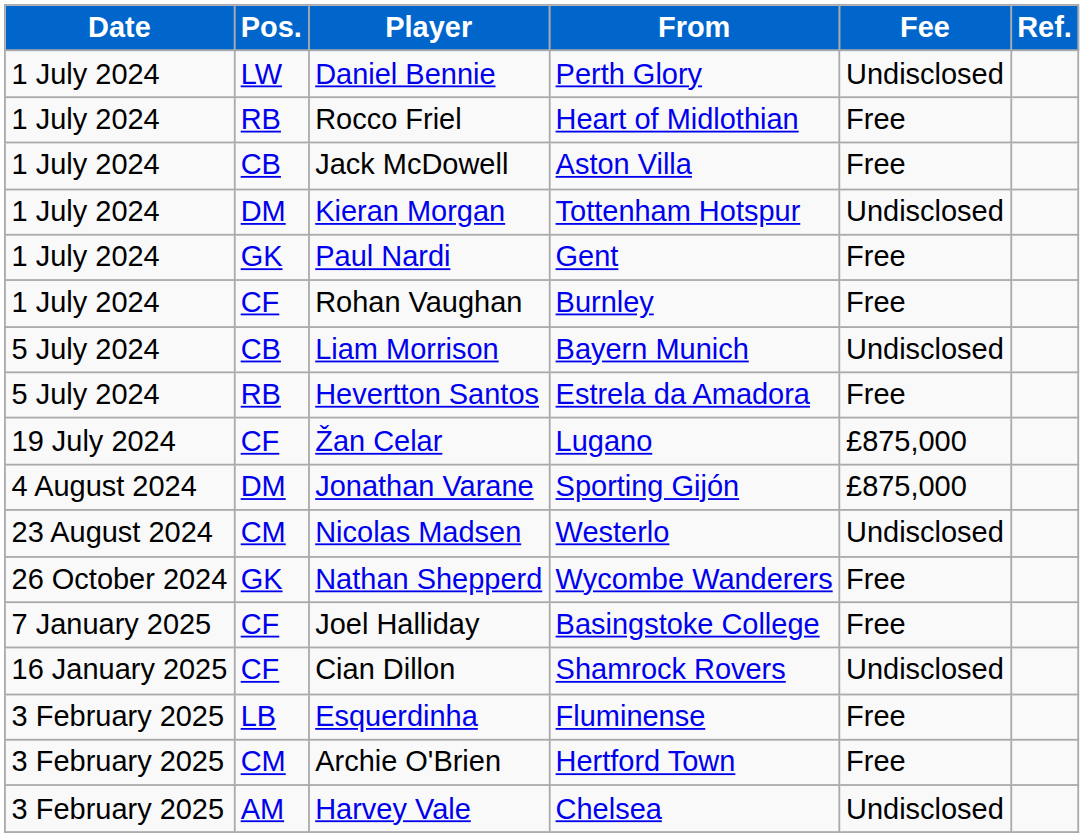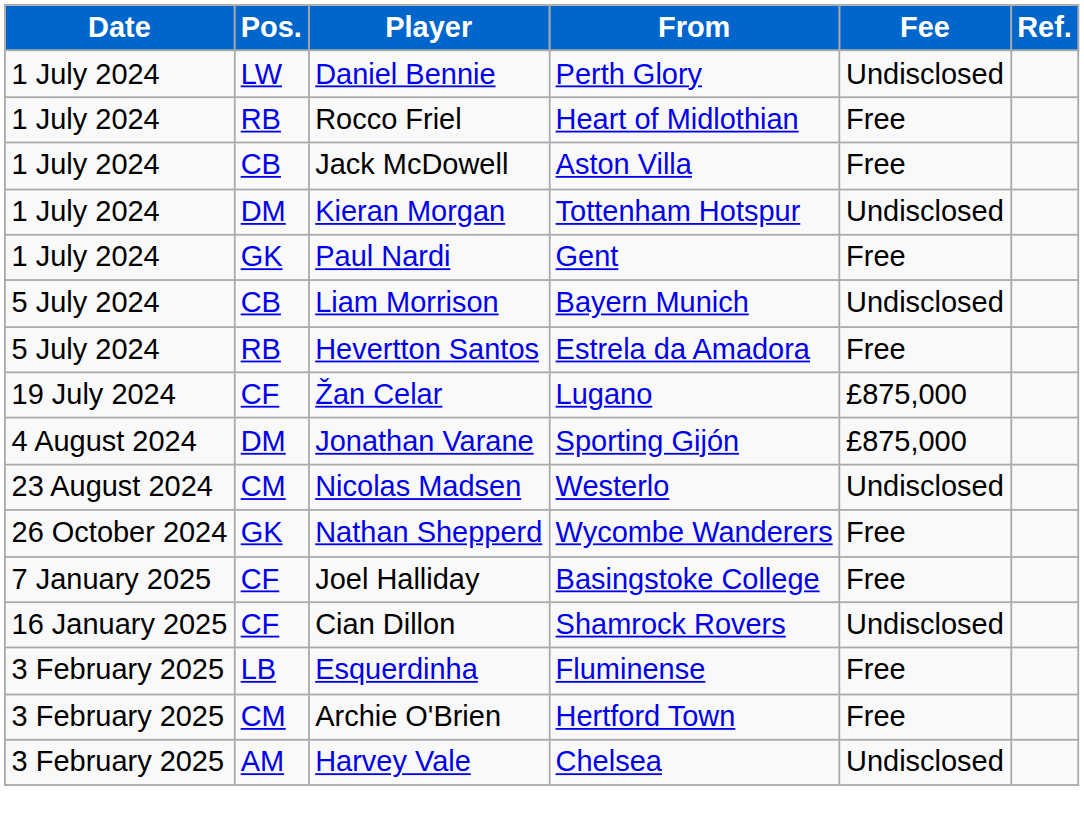 <table class="wikitable plainrowheaders sortable">
 <tr>
 <th style="background:#0066cc; color:#ffffff">Date</th>
 <th style="background:#0066cc; color:#ffffff">Pos.</th>
 <th style="background:#0066cc; color:#ffffff">Player</th>
 <th style="background:#0066cc; color:#ffffff">From</th>
 <th style="background:#0066cc; color:#ffffff">Fee</th>
 <th style="background:#0066cc; color:#ffffff">Ref.</th>
 </tr>
 <tr>
 <td>1 July 2024</td>
 <td><a href='#'>LW</a></td>
 <td> <a href='#'>Daniel Bennie</a></td>
 <td> <a href='#'>Perth Glory</a></td>
 <td>Undisclosed</td>
 <td></td>
 </tr>
 <tr>
 <td>1 July 2024</td>
 <td><a href='#'>RB</a></td>
 <td> Rocco Friel</td>
 <td> <a href='#'>Heart of Midlothian</a></td>
 <td>Free</td>
 <td></td>
 </tr>
 <tr>
 <td>1 July 2024</td>
 <td><a href='#'>CB</a></td>
 <td> Jack McDowell</td>
 <td> <a href='#'>Aston Villa</a></td>
 <td>Free</td>
 <td></td>
 </tr>
 <tr>
 <td>1 July 2024</td>
 <td><a href='#'>DM</a></td>
 <td> <a href='#'>Kieran Morgan</a></td>
 <td> <a href='#'>Tottenham Hotspur</a></td>
 <td>Undisclosed</td>
 <td></td>
 </tr>
 <tr>
 <td>1 July 2024</td>
 <td><a href='#'>GK</a></td>
 <td> <a href='#'>Paul Nardi</a></td>
 <td> <a href='#'>Gent</a></td>
-<td>Free</td>
-<td></td>
-</tr>
-<tr>
-<td>1 July 2024</td>
-<td><a href='#'>CF</a></td>
-<td> Rohan Vaughan</td>
-<td> <a href='#'>Burnley</a></td>
 <td>Free</td>
 <td></td>
 </tr>
 <tr>
 <td>5 July 2024</td>
 <td><a href='#'>CB</a></td>
 <td> <a href='#'>Liam Morrison</a></td>
 <td> <a href='#'>Bayern Munich</a></td>
 <td>Undisclosed</td>
 <td></td>
 </tr>
 <tr>
 <td>5 July 2024</td>
 <td><a href='#'>RB</a></td>
 <td> <a href='#'>Hevertton Santos</a></td>
 <td> <a href='#'>Estrela da Amadora</a></td>
 <td>Free</td>
 <td></td>
 </tr>
 <tr>
 <td>19 July 2024</td>
 <td><a href='#'>CF</a></td>
 <td> <a href='#'>Žan Celar</a></td>
 <td> <a href='#'>Lugano</a></td>
 <td>£875,000</td>
 <td></td>
 </tr>
 <tr>
 <td>4 August 2024</td>
 <td><a href='#'>DM</a></td>
 <td> <a href='#'>Jonathan Varane</a></td>
 <td> <a href='#'>Sporting Gijón</a></td>
 <td>£875,000</td>
 <td></td>
 </tr>
 <tr>
 <td>23 August 2024</td>
 <td><a href='#'>CM</a></td>
 <td> <a href='#'>Nicolas Madsen</a></td>
 <td> <a href='#'>Westerlo</a></td>
 <td>Undisclosed</td>
 <td></td>
 </tr>
 <tr>
 <td>26 October 2024</td>
 <td><a href='#'>GK</a></td>
 <td> <a href='#'>Nathan Shepperd</a></td>
 <td> <a href='#'>Wycombe Wanderers</a></td>
 <td>Free</td>
 <td></td>
 </tr>
 <tr>
 <td>7 January 2025</td>
 <td><a href='#'>CF</a></td>
 <td> Joel Halliday</td>
 <td> <a href='#'>Basingstoke College</a></td>
 <td>Free</td>
 <td></td>
 </tr>
 <tr>
 <td>16 January 2025</td>
 <td><a href='#'>CF</a></td>
 <td> Cian Dillon</td>
 <td> <a href='#'>Shamrock Rovers</a></td>
 <td>Undisclosed</td>
 <td></td>
 </tr>
 <tr>
 <td>3 February 2025</td>
 <td><a href='#'>LB</a></td>
 <td> <a href='#'>Esquerdinha</a></td>
 <td> <a href='#'>Fluminense</a></td>
 <td>Free</td>
 <td></td>
 </tr>
 <tr>
 <td>3 February 2025</td>
 <td><a href='#'>CM</a></td>
 <td> Archie O'Brien</td>
 <td> <a href='#'>Hertford Town</a></td>
 <td>Free</td>
 <td></td>
 </tr>
 <tr>
 <td>3 February 2025</td>
 <td><a href='#'>AM</a></td>
 <td> <a href='#'>Harvey Vale</a></td>
 <td> <a href='#'>Chelsea</a></td>
 <td>Undisclosed</td>
 <td></td>
 </tr>
 </table>
